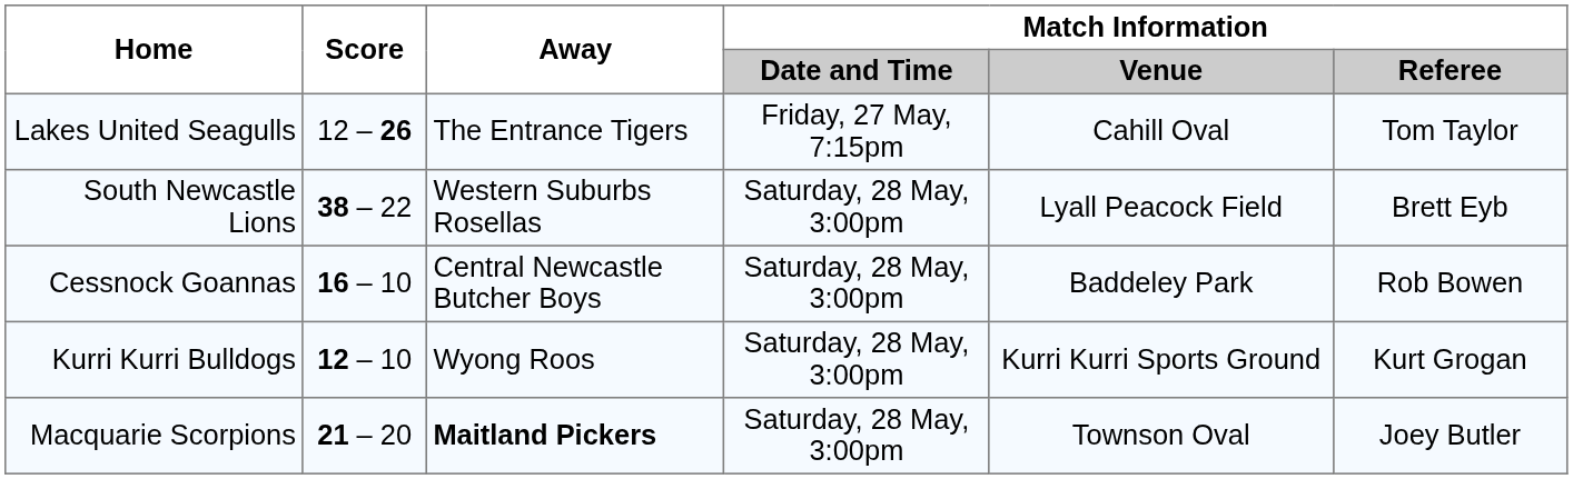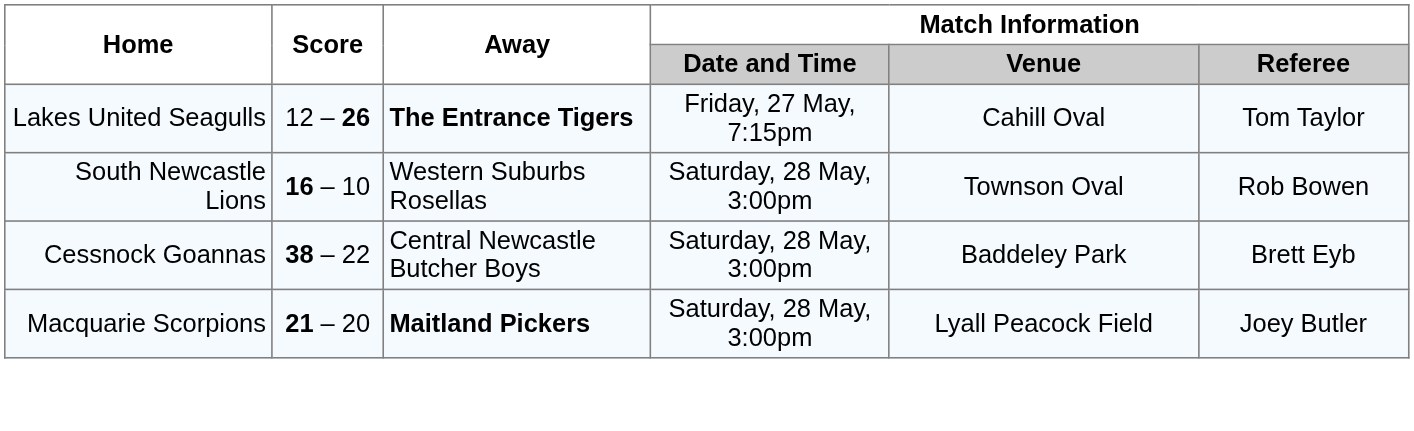 <table border="1" cellpadding="3" cellspacing="0" width="100%" style="border-collapse:collapse;  text-align:center;">
 <tr>
 <th rowspan="2" width="19%">Home</th>
 <th rowspan="2" width="8%">Score</th>
 <th rowspan="2" width="19%">Away</th>
 <th colspan="3">Match Information</th>
 </tr>
 <tr bgcolor="#CCCCCC">
 <th width="17%">Date and Time</th>
 <th width="22%">Venue</th>
 <th width="50%">Referee</th>
 </tr>
 <tr style="text-align:center; background:#f5faff;">
 <td align="right">Lakes United Seagulls </td>
 <td>12 – <strong>26</strong></td>
-<td align="left"> The Entrance Tigers</td>
+<td align="left"><strong> The Entrance Tigers</strong></td>
 <td>Friday, 27 May, 7:15pm</td>
 <td>Cahill Oval</td>
 <td>Tom Taylor</td>
 </tr>
 <tr style="text-align:center; background:#f5faff;">
 <td align="right">South Newcastle Lions </td>
-<td><strong>38</strong> – 22</td>
+<td><strong>16</strong> – 10</td>
 <td align="left"> Western Suburbs Rosellas</td>
 <td>Saturday, 28 May, 3:00pm</td>
-<td>Lyall Peacock Field</td>
-<td>Brett Eyb</td>
+<td>Townson Oval</td>
+<td>Rob Bowen</td>
 </tr>
 <tr style="text-align:center; background:#f5faff;">
 <td align="right">Cessnock Goannas </td>
-<td><strong>16</strong> – 10</td>
+<td><strong>38</strong> – 22</td>
 <td align="left"> Central Newcastle Butcher Boys</td>
 <td>Saturday, 28 May, 3:00pm</td>
 <td>Baddeley Park</td>
-<td>Rob Bowen</td>
-</tr>
-<tr style="text-align:center; background:#f5faff;">
-<td align="right">Kurri Kurri Bulldogs </td>
-<td><strong>12</strong> – 10</td>
-<td align="left"> Wyong Roos</td>
-<td>Saturday, 28 May, 3:00pm</td>
-<td>Kurri Kurri Sports Ground</td>
-<td>Kurt Grogan</td>
+<td>Brett Eyb</td>
 </tr>
 <tr style="text-align:center; background:#f5faff;">
 <td align="right">Macquarie Scorpions </td>
 <td><strong>21</strong> – 20</td>
 <td align="left"><strong> Maitland Pickers</strong></td>
 <td>Saturday, 28 May, 3:00pm</td>
-<td>Townson Oval</td>
+<td>Lyall Peacock Field</td>
 <td>Joey Butler</td>
 </tr>
 </table>
